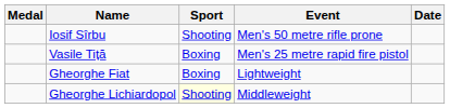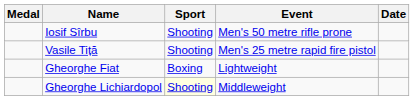 <table class="wikitable sortable" style="font-size:95%">
 <tr>
 <th>Medal</th>
 <th>Name</th>
 <th>Sport</th>
 <th>Event</th>
 <th>Date</th>
 </tr>
 <tr>
 <td></td>
 <td><a href='#'>Iosif Sîrbu</a></td>
 <td><a href='#'>Shooting</a></td>
 <td><a href='#'>Men's 50 metre rifle prone</a></td>
 <td></td>
 </tr>
 <tr>
 <td></td>
 <td><a href='#'>Vasile Tiță</a></td>
-<td><a href='#'>Boxing</a></td>
+<td><a href='#'>Shooting</a></td>
 <td><a href='#'>Men's 25 metre rapid fire pistol</a></td>
 <td></td>
 </tr>
 <tr>
 <td></td>
 <td><a href='#'>Gheorghe Fiat</a></td>
 <td><a href='#'>Boxing</a></td>
 <td><a href='#'>Lightweight</a></td>
 <td></td>
 </tr>
 <tr>
 <td></td>
 <td><a href='#'>Gheorghe Lichiardopol</a></td>
 <td style="background: lightyellow;"><a href='#'>Shooting</a></td>
 <td><a href='#'>Middleweight</a></td>
 <td></td>
 </tr>
 </table>
